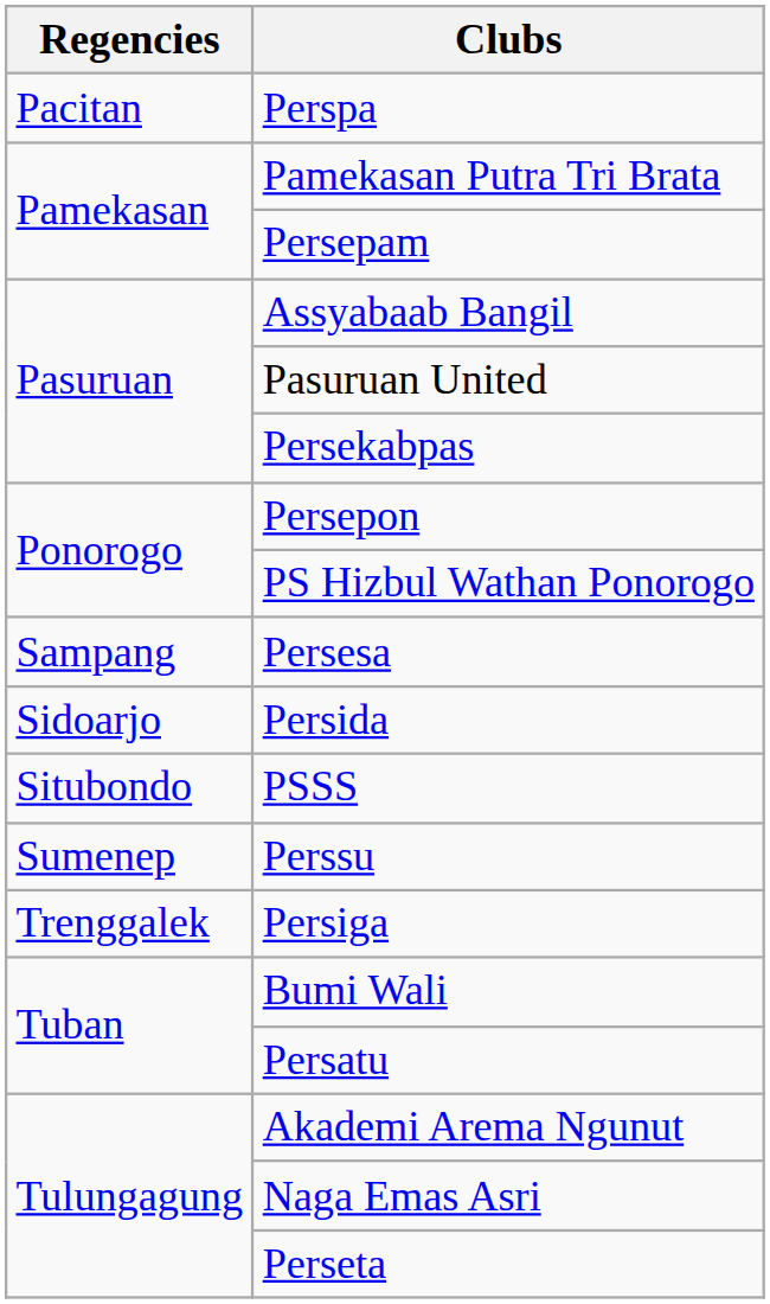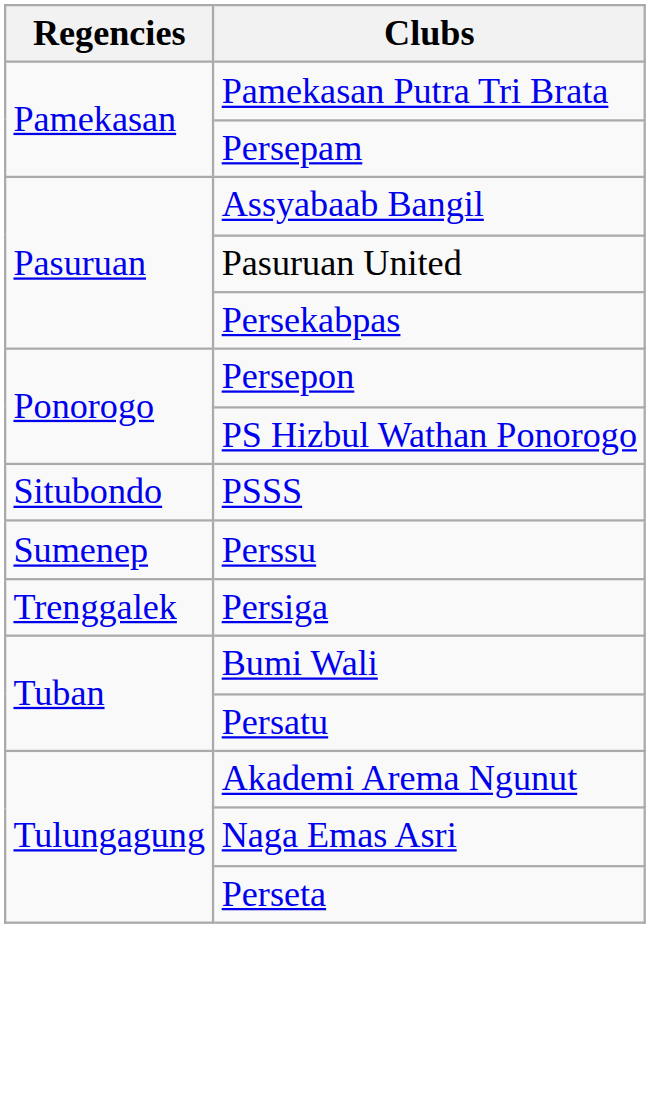 <table class="wikitable">
 <tr>
 <th>Regencies</th>
 <th>Clubs</th>
-</tr>
-<tr>
-<td><a href='#'>Pacitan</a></td>
-<td><a href='#'>Perspa</a></td>
 </tr>
 <tr>
 <td rowspan=2><a href='#'>Pamekasan</a></td>
 <td><a href='#'>Pamekasan Putra Tri Brata</a></td>
 </tr>
 <tr>
 <td><a href='#'>Persepam</a></td>
 </tr>
 <tr>
 <td rowspan=3><a href='#'>Pasuruan</a></td>
 <td><a href='#'>Assyabaab Bangil</a></td>
 </tr>
 <tr>
 <td>Pasuruan United</td>
 </tr>
 <tr>
 <td><a href='#'>Persekabpas</a></td>
 </tr>
 <tr>
 <td rowspan=2><a href='#'>Ponorogo</a></td>
 <td><a href='#'>Persepon</a></td>
 </tr>
 <tr>
 <td><a href='#'>PS Hizbul Wathan Ponorogo</a></td>
-</tr>
-<tr>
-<td><a href='#'>Sampang</a></td>
-<td><a href='#'>Persesa</a></td>
-</tr>
-<tr>
-<td><a href='#'>Sidoarjo</a></td>
-<td><a href='#'>Persida</a></td>
 </tr>
 <tr>
 <td><a href='#'>Situbondo</a></td>
 <td><a href='#'>PSSS</a></td>
 </tr>
 <tr>
 <td><a href='#'>Sumenep</a></td>
 <td><a href='#'>Perssu</a></td>
 </tr>
 <tr>
 <td><a href='#'>Trenggalek</a></td>
 <td><a href='#'>Persiga</a></td>
 </tr>
 <tr>
 <td rowspan=2><a href='#'>Tuban</a></td>
 <td><a href='#'>Bumi Wali</a></td>
 </tr>
 <tr>
 <td><a href='#'>Persatu</a></td>
 </tr>
 <tr>
 <td rowspan=3><a href='#'>Tulungagung</a></td>
 <td><a href='#'>Akademi Arema Ngunut</a></td>
 </tr>
 <tr>
 <td><a href='#'>Naga Emas Asri</a></td>
 </tr>
 <tr>
 <td><a href='#'>Perseta</a></td>
 </tr>
 </table>
